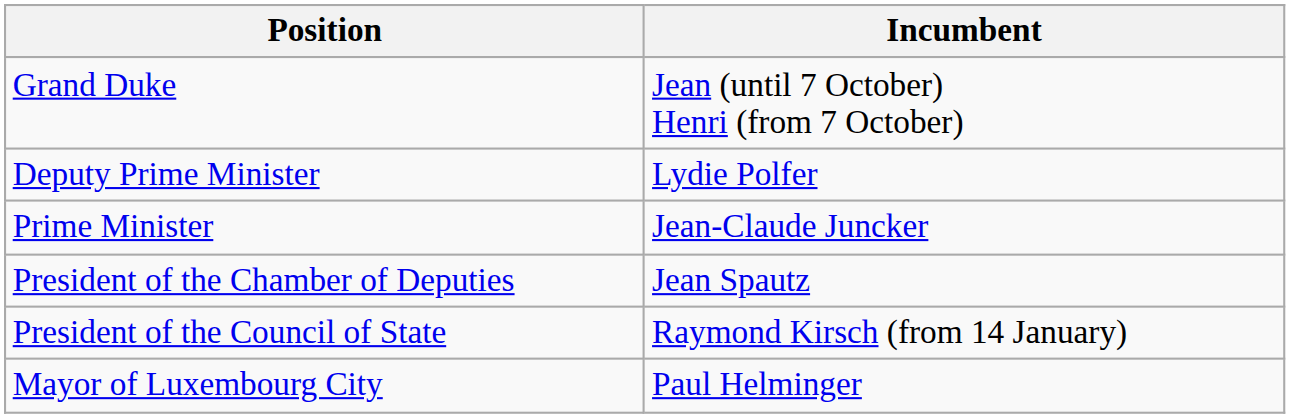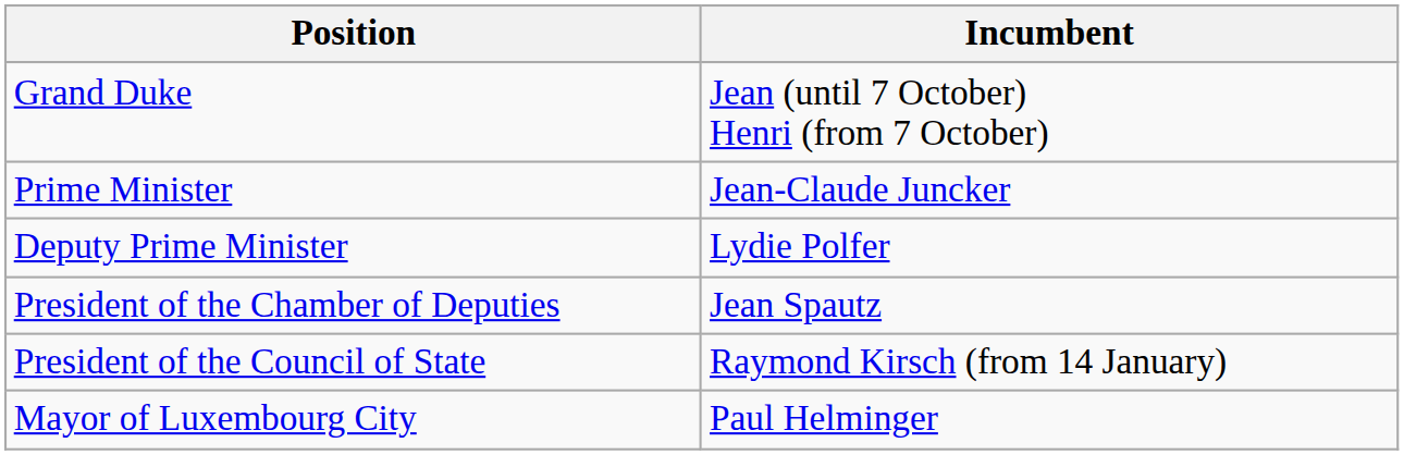 <table class="wikitable">
 <tr>
 <th width="300">Position</th>
 <th width="300">Incumbent</th>
 </tr>
 <tr>
 <td><a href='#'>Grand Duke</a> <br> <br></td>
 <td><a href='#'>Jean</a> (until 7 October) <br> <a href='#'>Henri</a> (from 7 October)</td>
 </tr>
 <tr>
+<td><a href='#'>Prime Minister</a></td>
+<td><a href='#'>Jean-Claude Juncker</a></td>
+</tr>
+<tr>
 <td><a href='#'>Deputy Prime Minister</a></td>
 <td><a href='#'>Lydie Polfer</a></td>
-</tr>
-<tr>
-<td><a href='#'>Prime Minister</a></td>
-<td><a href='#'>Jean-Claude Juncker</a></td>
 </tr>
 <tr>
 <td><a href='#'>President of the Chamber of Deputies</a></td>
 <td><a href='#'>Jean Spautz</a></td>
 </tr>
 <tr>
 <td><a href='#'>President of the Council of State</a></td>
 <td><a href='#'>Raymond Kirsch</a> (from 14 January)</td>
 </tr>
 <tr>
 <td><a href='#'>Mayor of Luxembourg City</a></td>
 <td><a href='#'>Paul Helminger</a></td>
 </tr>
 </table>
